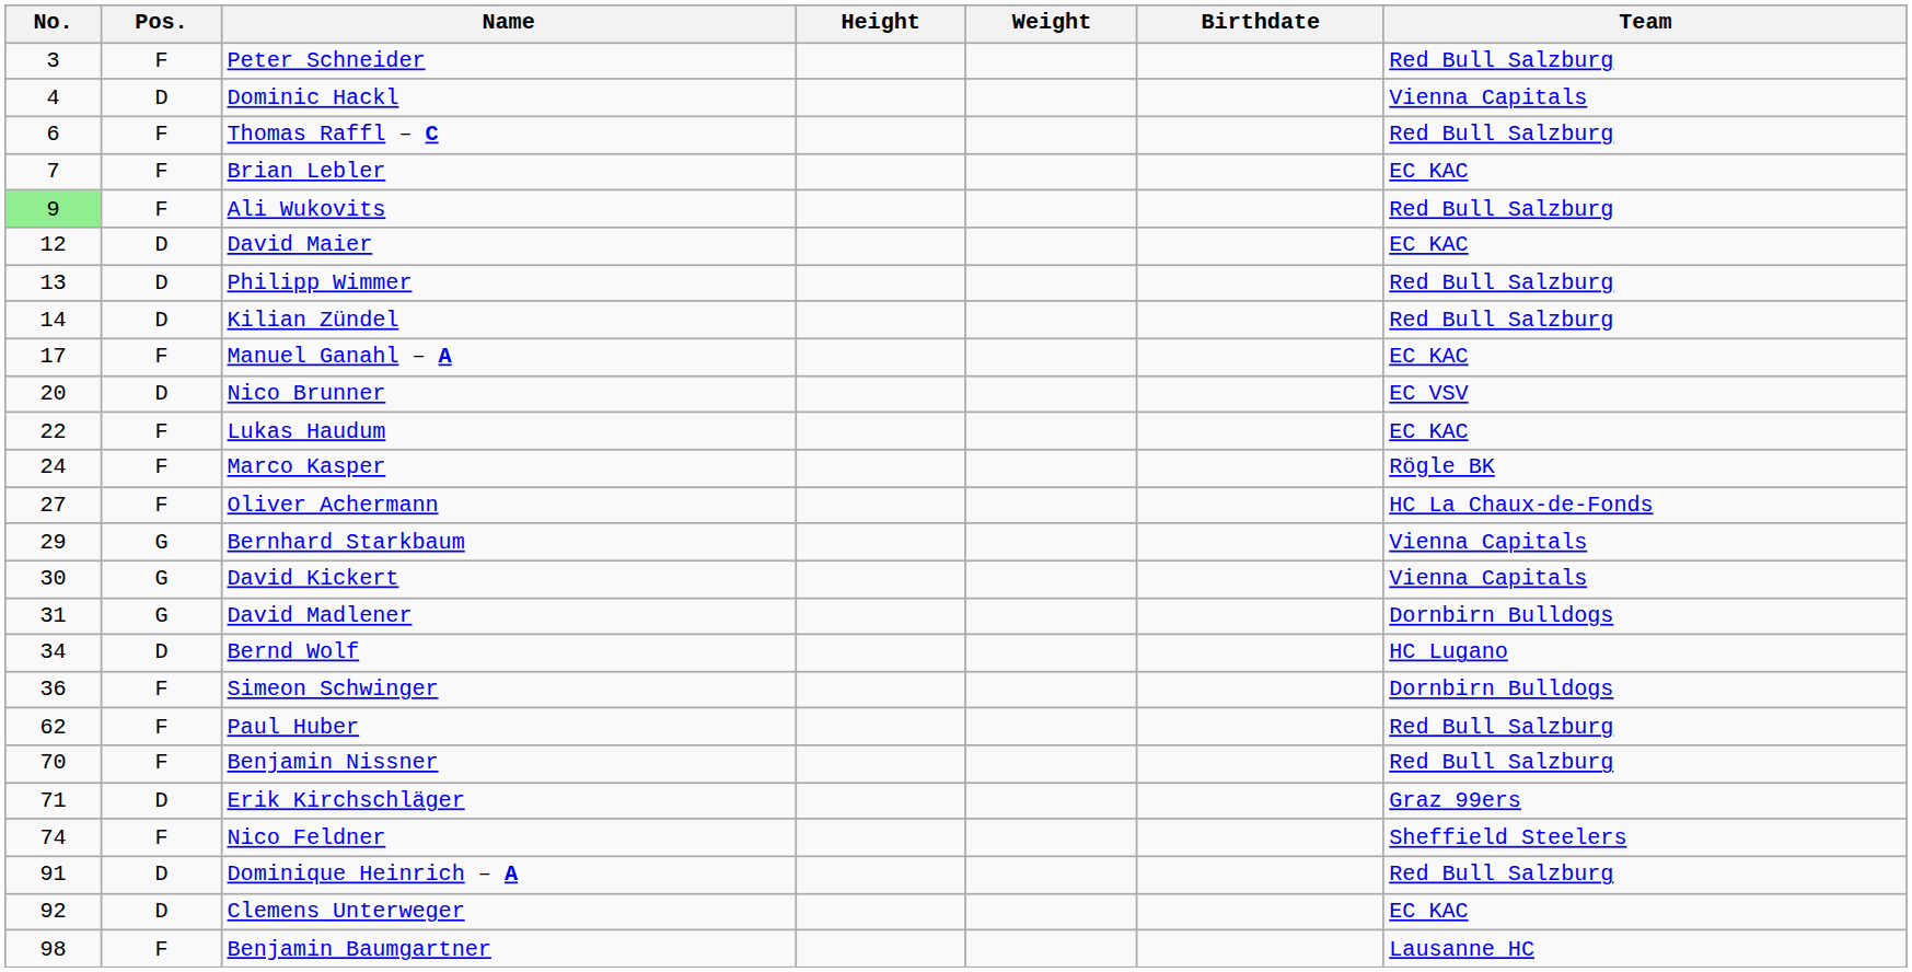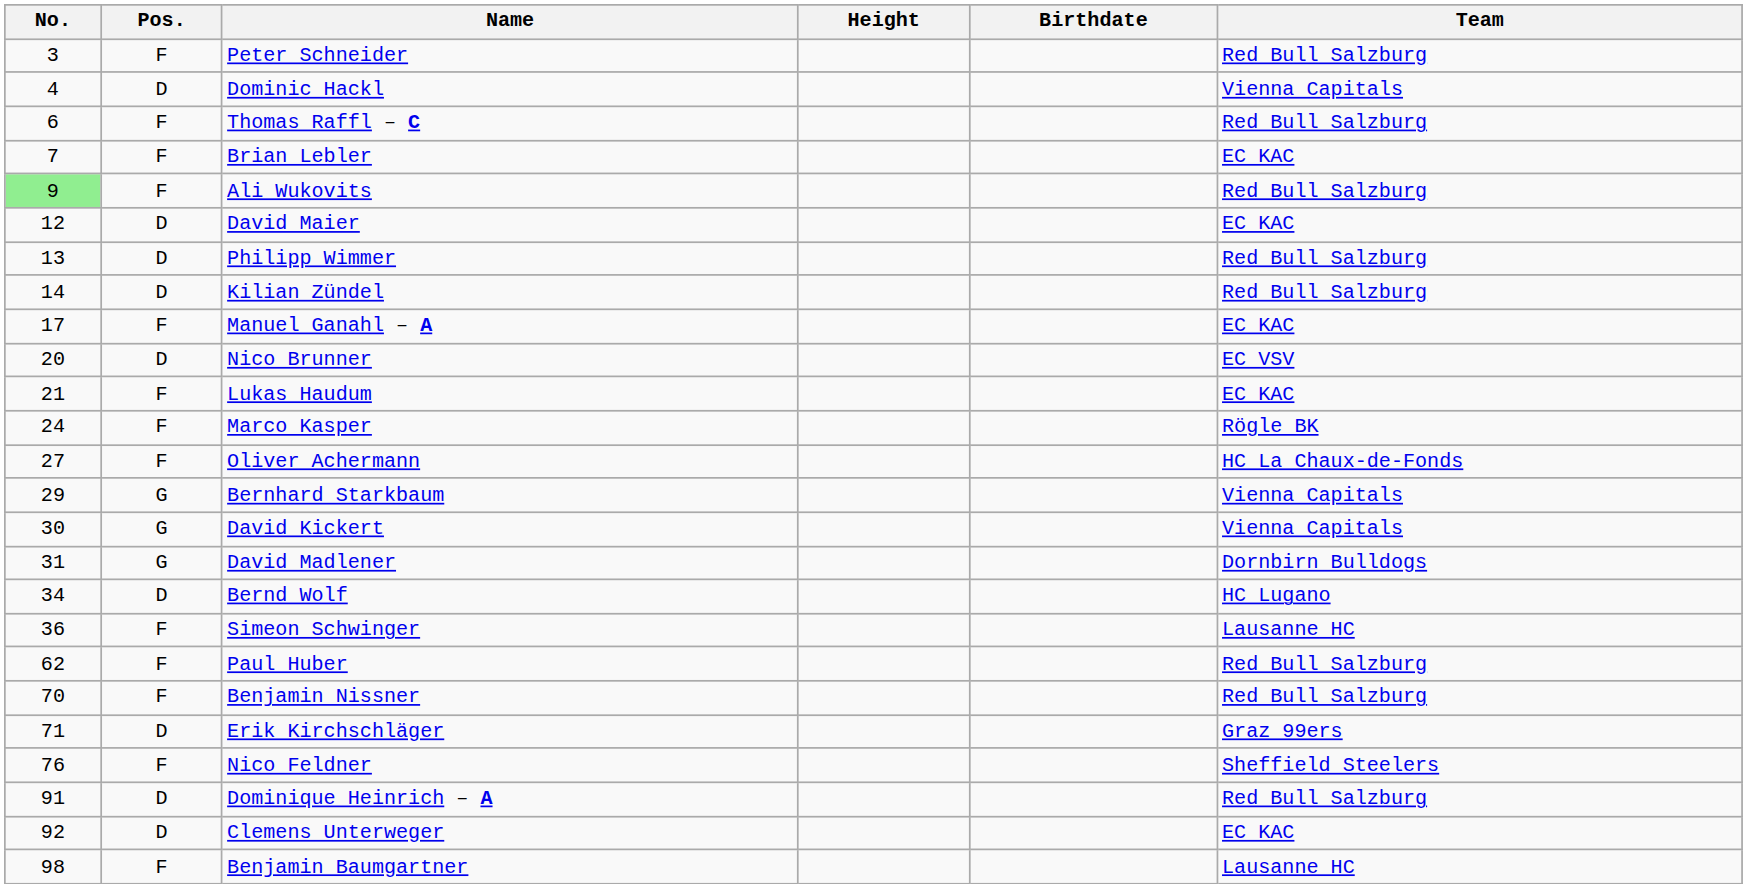 <table width="80%" class="wikitable sortable" style="font-size: 90%; text-align: center;">
 <tr>
 <th>No.</th>
 <th>Pos.</th>
 <th>Name</th>
 <th>Height</th>
-<th>Weight</th>
 <th>Birthdate</th>
 <th>Team</th>
 </tr>
 <tr>
 <td>3</td>
 <td>F</td>
 <td align=left><a href='#'>Peter Schneider</a></td>
-<td></td>
 <td></td>
 <td></td>
 <td style="text-align:left;"> <a href='#'>Red Bull Salzburg</a></td>
 </tr>
 <tr>
 <td>4</td>
 <td>D</td>
 <td align=left><a href='#'>Dominic Hackl</a></td>
 <td></td>
 <td></td>
-<td></td>
 <td style="text-align:left;"> <a href='#'>Vienna Capitals</a></td>
 </tr>
 <tr>
 <td>6</td>
 <td>F</td>
 <td align=left><a href='#'>Thomas Raffl</a> – <strong><a href='#'>C</a></strong></td>
-<td></td>
 <td></td>
 <td></td>
 <td style="text-align:left;"> <a href='#'>Red Bull Salzburg</a></td>
 </tr>
 <tr>
 <td>7</td>
 <td>F</td>
 <td align=left><a href='#'>Brian Lebler</a></td>
 <td></td>
 <td></td>
-<td></td>
 <td style="text-align:left;"> <a href='#'>EC KAC</a></td>
 </tr>
 <tr>
 <td style="background: lightgreen;">9</td>
 <td>F</td>
 <td align=left><a href='#'>Ali Wukovits</a></td>
-<td></td>
 <td></td>
 <td></td>
 <td style="text-align:left;"> <a href='#'>Red Bull Salzburg</a></td>
 </tr>
 <tr>
 <td>12</td>
 <td>D</td>
 <td align=left><a href='#'>David Maier</a></td>
 <td></td>
 <td></td>
-<td></td>
 <td style="text-align:left;"> <a href='#'>EC KAC</a></td>
 </tr>
 <tr>
 <td>13</td>
 <td>D</td>
 <td align=left><a href='#'>Philipp Wimmer</a></td>
-<td></td>
 <td></td>
 <td></td>
 <td style="text-align:left;"> <a href='#'>Red Bull Salzburg</a></td>
 </tr>
 <tr>
 <td>14</td>
 <td>D</td>
 <td align=left><a href='#'>Kilian Zündel</a></td>
 <td></td>
 <td></td>
-<td></td>
 <td style="text-align:left;"> <a href='#'>Red Bull Salzburg</a></td>
 </tr>
 <tr>
 <td>17</td>
 <td>F</td>
 <td align=left><a href='#'>Manuel Ganahl</a> – <strong><a href='#'>A</a></strong></td>
-<td></td>
 <td></td>
 <td></td>
 <td style="text-align:left;"> <a href='#'>EC KAC</a></td>
 </tr>
 <tr>
 <td>20</td>
 <td>D</td>
 <td align=left><a href='#'>Nico Brunner</a></td>
 <td></td>
 <td></td>
-<td></td>
 <td style="text-align:left;"> <a href='#'>EC VSV</a></td>
 </tr>
 <tr>
-<td>22</td>
+<td>21</td>
 <td>F</td>
 <td align=left><a href='#'>Lukas Haudum</a></td>
-<td></td>
 <td></td>
 <td></td>
 <td style="text-align:left;"> <a href='#'>EC KAC</a></td>
 </tr>
 <tr>
 <td>24</td>
 <td>F</td>
 <td align=left><a href='#'>Marco Kasper</a></td>
 <td></td>
 <td></td>
-<td></td>
 <td style="text-align:left;"> <a href='#'>Rögle BK</a></td>
 </tr>
 <tr>
 <td>27</td>
 <td>F</td>
 <td align=left><a href='#'>Oliver Achermann</a></td>
-<td></td>
 <td></td>
 <td></td>
 <td style="text-align:left;"> <a href='#'>HC La Chaux-de-Fonds</a></td>
 </tr>
 <tr>
 <td>29</td>
 <td>G</td>
 <td align=left><a href='#'>Bernhard Starkbaum</a></td>
 <td></td>
 <td></td>
-<td></td>
 <td style="text-align:left;"> <a href='#'>Vienna Capitals</a></td>
 </tr>
 <tr>
 <td>30</td>
 <td>G</td>
 <td align=left><a href='#'>David Kickert</a></td>
-<td></td>
 <td></td>
 <td></td>
 <td style="text-align:left;"> <a href='#'>Vienna Capitals</a></td>
 </tr>
 <tr>
 <td>31</td>
 <td>G</td>
 <td align=left><a href='#'>David Madlener</a></td>
 <td></td>
 <td></td>
-<td></td>
 <td style="text-align:left;"> <a href='#'>Dornbirn Bulldogs</a></td>
 </tr>
 <tr>
 <td>34</td>
 <td>D</td>
 <td align=left><a href='#'>Bernd Wolf</a></td>
-<td></td>
 <td></td>
 <td></td>
 <td style="text-align:left;"> <a href='#'>HC Lugano</a></td>
 </tr>
 <tr>
 <td>36</td>
 <td>F</td>
 <td align=left><a href='#'>Simeon Schwinger</a></td>
 <td></td>
 <td></td>
-<td></td>
-<td style="text-align:left;"> <a href='#'>Dornbirn Bulldogs</a></td>
+<td style="text-align:left;"> <a href='#'>Lausanne HC</a></td>
 </tr>
 <tr>
 <td>62</td>
 <td>F</td>
 <td align=left><a href='#'>Paul Huber</a></td>
-<td></td>
 <td></td>
 <td></td>
 <td style="text-align:left;"> <a href='#'>Red Bull Salzburg</a></td>
 </tr>
 <tr>
 <td>70</td>
 <td>F</td>
 <td align=left><a href='#'>Benjamin Nissner</a></td>
 <td></td>
 <td></td>
-<td></td>
 <td style="text-align:left;"> <a href='#'>Red Bull Salzburg</a></td>
 </tr>
 <tr>
 <td>71</td>
 <td>D</td>
 <td align=left><a href='#'>Erik Kirchschläger</a></td>
 <td></td>
 <td></td>
-<td></td>
 <td style="text-align:left;"> <a href='#'>Graz 99ers</a></td>
 </tr>
 <tr>
-<td>74</td>
+<td>76</td>
 <td>F</td>
 <td align=left><a href='#'>Nico Feldner</a></td>
-<td></td>
 <td></td>
 <td></td>
 <td style="text-align:left;"> <a href='#'>Sheffield Steelers</a></td>
 </tr>
 <tr>
 <td>91</td>
 <td>D</td>
 <td align=left><a href='#'>Dominique Heinrich</a> – <strong><a href='#'>A</a></strong></td>
 <td></td>
 <td></td>
-<td></td>
 <td style="text-align:left;"> <a href='#'>Red Bull Salzburg</a></td>
 </tr>
 <tr>
 <td>92</td>
 <td>D</td>
 <td align=left><a href='#'>Clemens Unterweger</a></td>
-<td></td>
 <td></td>
 <td></td>
 <td style="text-align:left;"> <a href='#'>EC KAC</a></td>
 </tr>
 <tr>
 <td>98</td>
 <td>F</td>
 <td align=left><a href='#'>Benjamin Baumgartner</a></td>
 <td></td>
 <td></td>
-<td></td>
 <td style="text-align:left;"> <a href='#'>Lausanne HC</a></td>
 </tr>
 </table>
